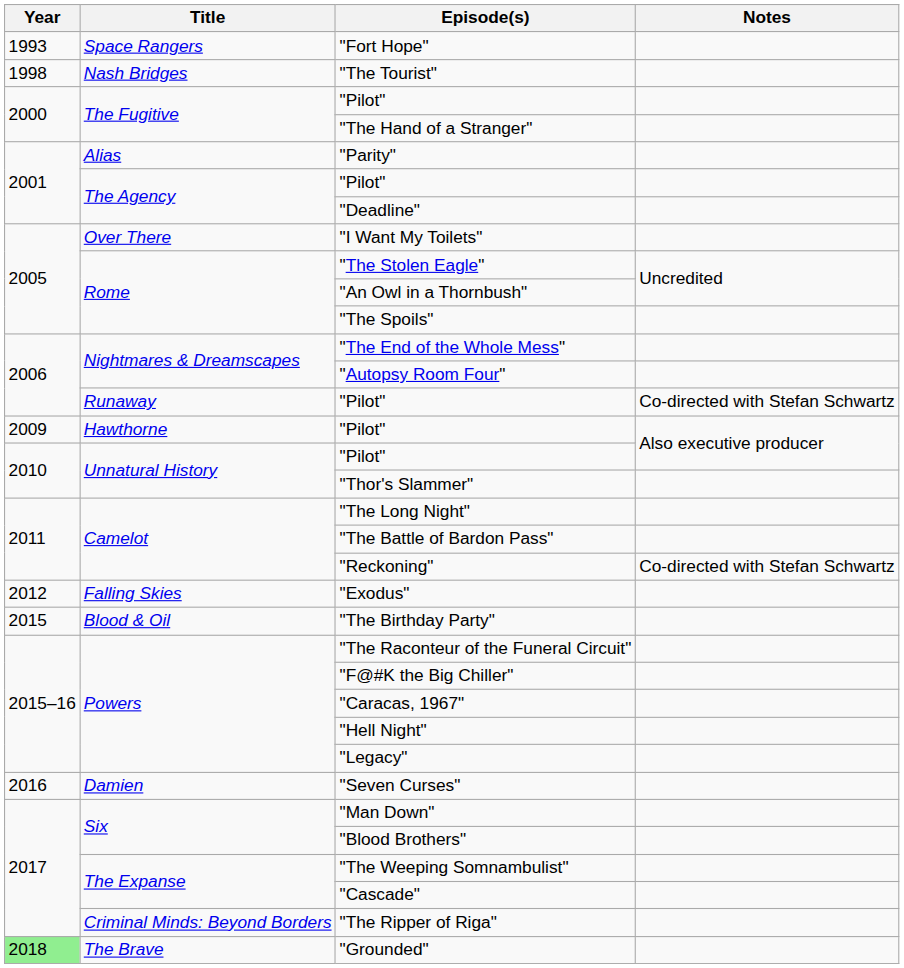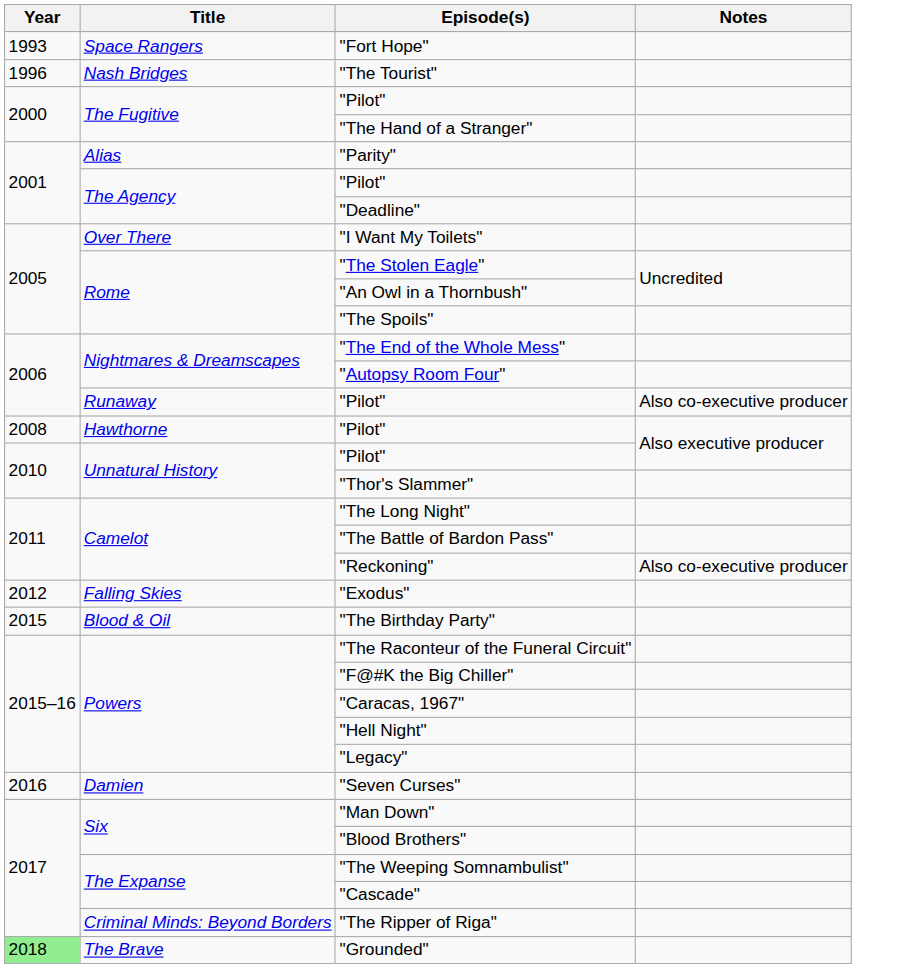 <table class="wikitable">
 <tr>
 <th>Year</th>
 <th>Title</th>
 <th>Episode(s)</th>
 <th>Notes</th>
 </tr>
 <tr>
 <td>1993</td>
 <td><em><a href='#'>Space Rangers</a></em></td>
 <td>"Fort Hope"</td>
 <td></td>
 </tr>
 <tr>
-<td>1998</td>
+<td>1996</td>
 <td><em><a href='#'>Nash Bridges</a></em></td>
 <td>"The Tourist"</td>
 <td></td>
 </tr>
 <tr>
 <td rowspan=2>2000</td>
 <td rowspan=2><em><a href='#'>The Fugitive</a></em></td>
 <td>"Pilot"</td>
 <td></td>
 </tr>
 <tr>
 <td>"The Hand of a Stranger"</td>
 <td></td>
 </tr>
 <tr>
 <td rowspan=3>2001</td>
 <td><em><a href='#'>Alias</a></em></td>
 <td>"Parity"</td>
 <td></td>
 </tr>
 <tr>
 <td rowspan=2><em><a href='#'>The Agency</a></em></td>
 <td>"Pilot"</td>
 <td></td>
 </tr>
 <tr>
 <td>"Deadline"</td>
 <td></td>
 </tr>
 <tr>
 <td rowspan=4>2005</td>
 <td><em><a href='#'>Over There</a></em></td>
 <td>"I Want My Toilets"</td>
 <td></td>
 </tr>
 <tr>
 <td rowspan=3><em><a href='#'>Rome</a></em></td>
 <td>"<a href='#'>The Stolen Eagle</a>" </td>
 <td rowspan=2>Uncredited</td>
 </tr>
 <tr>
 <td>"An Owl in a Thornbush"</td>
 </tr>
 <tr>
 <td>"The Spoils"</td>
 <td></td>
 </tr>
 <tr>
 <td rowspan=3>2006 </td>
 <td rowspan=2><em><a href='#'>Nightmares & Dreamscapes</a></em></td>
 <td>"<a href='#'>The End of the Whole Mess</a>"</td>
 <td></td>
 </tr>
 <tr>
 <td>"<a href='#'>Autopsy Room Four</a>"</td>
 <td></td>
 </tr>
 <tr>
 <td><em><a href='#'>Runaway</a></em></td>
 <td>"Pilot"</td>
-<td>Co-directed with Stefan Schwartz</td>
+<td>Also co-executive producer</td>
 </tr>
 <tr>
-<td>2009</td>
+<td>2008</td>
 <td><em><a href='#'>Hawthorne</a></em></td>
 <td>"Pilot"</td>
 <td rowspan=2>Also executive producer</td>
 </tr>
 <tr>
 <td rowspan=2>2010</td>
 <td rowspan=2><em><a href='#'>Unnatural History</a></em></td>
 <td>"Pilot"</td>
 </tr>
 <tr>
 <td>"Thor's Slammer"</td>
 <td></td>
 </tr>
 <tr>
 <td rowspan=3>2011</td>
 <td rowspan=3><em><a href='#'>Camelot</a></em></td>
 <td>"The Long Night"</td>
 <td></td>
 </tr>
 <tr>
 <td>"The Battle of Bardon Pass"</td>
 <td></td>
 </tr>
 <tr>
 <td>"Reckoning"</td>
-<td>Co-directed with Stefan Schwartz</td>
+<td>Also co-executive producer</td>
 </tr>
 <tr>
 <td>2012</td>
 <td><em><a href='#'>Falling Skies</a></em></td>
 <td>"Exodus"</td>
 <td></td>
 </tr>
 <tr>
 <td>2015</td>
 <td><em><a href='#'>Blood & Oil</a></em></td>
 <td>"The Birthday Party"</td>
 <td></td>
 </tr>
 <tr>
 <td rowspan=5>2015–16</td>
 <td rowspan=5><em><a href='#'>Powers</a></em></td>
 <td>"The Raconteur of the Funeral Circuit"</td>
 <td></td>
 </tr>
 <tr>
 <td>"F@#K the Big Chiller"</td>
 <td></td>
 </tr>
 <tr>
 <td>"Caracas, 1967"</td>
 <td></td>
 </tr>
 <tr>
 <td>"Hell Night"</td>
 <td></td>
 </tr>
 <tr>
 <td>"Legacy"</td>
 <td></td>
 </tr>
 <tr>
 <td>2016</td>
 <td><em><a href='#'>Damien</a></em></td>
 <td>"Seven Curses"</td>
 <td></td>
 </tr>
 <tr>
 <td rowspan=5>2017</td>
 <td rowspan=2><em><a href='#'>Six</a></em></td>
 <td>"Man Down"</td>
 <td></td>
 </tr>
 <tr>
 <td>"Blood Brothers"</td>
 <td></td>
 </tr>
 <tr>
 <td rowspan=2><em><a href='#'>The Expanse</a></em></td>
 <td>"The Weeping Somnambulist"</td>
 <td></td>
 </tr>
 <tr>
 <td>"Cascade"</td>
 <td></td>
 </tr>
 <tr>
 <td><em><a href='#'>Criminal Minds: Beyond Borders</a></em></td>
 <td>"The Ripper of Riga"</td>
 <td></td>
 </tr>
 <tr>
 <td style="background: lightgreen;">2018</td>
 <td><em><a href='#'>The Brave</a></em></td>
 <td>"Grounded"</td>
 <td></td>
 </tr>
 </table>
